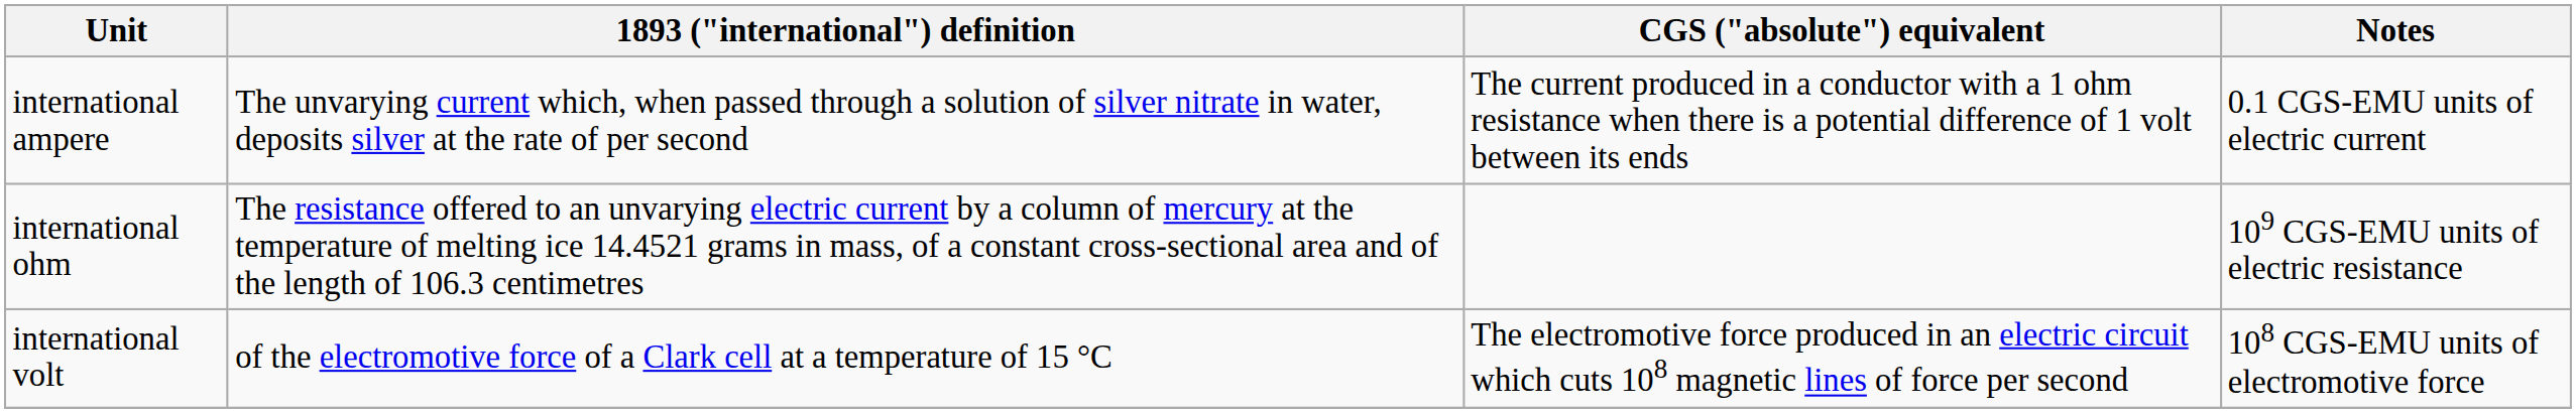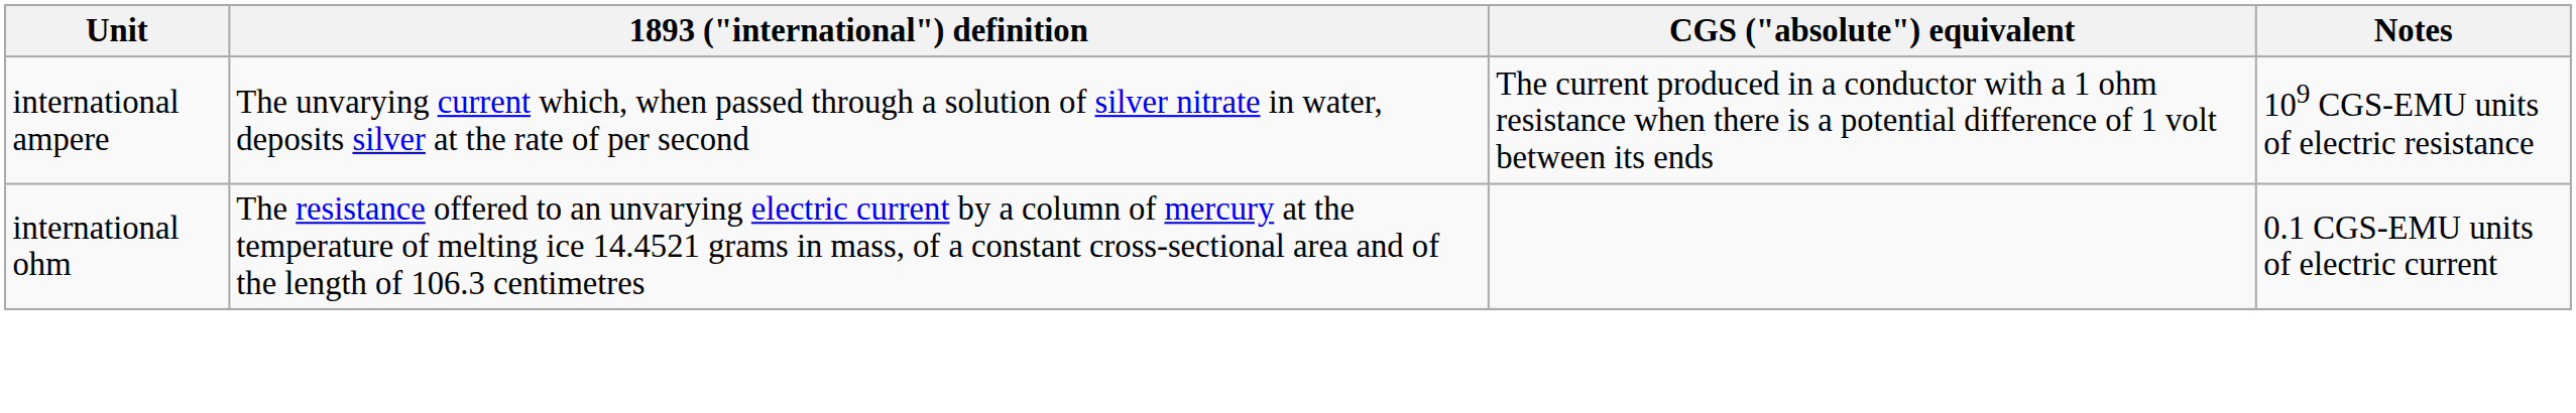 <table class="wikitable">
 <tr>
 <th>Unit</th>
 <th>1893 ("international") definition</th>
 <th>CGS ("absolute") equivalent</th>
 <th>Notes</th>
 </tr>
 <tr>
 <td>international ampere</td>
 <td>The unvarying <a href='#'>current</a> which, when passed through a solution of <a href='#'>silver nitrate</a> in water, deposits <a href='#'>silver</a> at the rate of  per second</td>
 <td>The current produced in a conductor with a 1 ohm resistance when there is a potential difference of 1 volt between its ends</td>
-<td>0.1 CGS-EMU units of electric current</td>
+<td>10<sup>9</sup> CGS-EMU units of electric resistance</td>
 </tr>
 <tr>
 <td>international ohm</td>
 <td>The <a href='#'>resistance</a> offered to an unvarying <a href='#'>electric current</a> by a column of <a href='#'>mercury</a> at the temperature of melting ice 14.4521 grams in mass, of a constant cross-sectional area and of the length of 106.3 centimetres</td>
 <td></td>
-<td>10<sup>9</sup> CGS-EMU units of electric resistance</td>
-</tr>
-<tr>
-<td>international volt</td>
-<td> of the <a href='#'>electromotive force</a> of a <a href='#'>Clark cell</a> at a temperature of 15 °C</td>
-<td>The electromotive force produced in an <a href='#'>electric circuit</a> which cuts 10<sup>8</sup> magnetic <a href='#'>lines</a> of force per second</td>
-<td>10<sup>8</sup> CGS-EMU units of electromotive force</td>
+<td>0.1 CGS-EMU units of electric current</td>
 </tr>
 <tr>
 </tr>
 </table>
